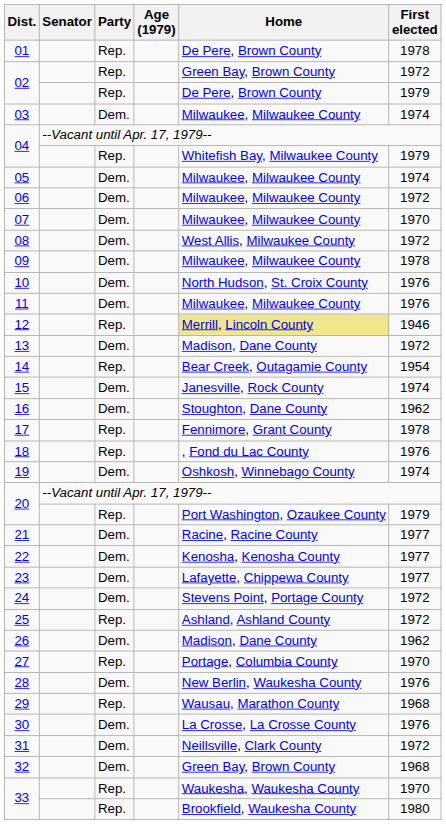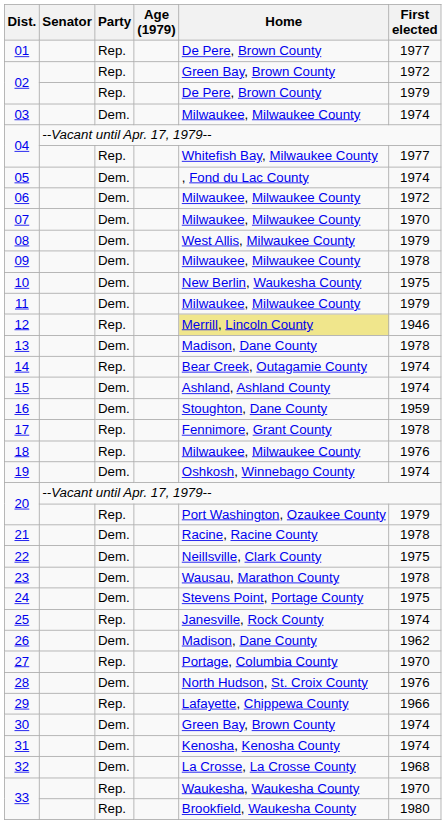 <table class="wikitable sortable">
 <tr>
 <th>Dist.</th>
 <th>Senator</th>
 <th>Party</th>
 <th>Age<br>(1979)</th>
 <th>Home</th>
 <th>First<br>elected</th>
 </tr>
 <tr>
 <td align="center"><a href='#'>01</a></td>
 <td></td>
 <td>Rep.</td>
 <td align="center"></td>
 <td><a href='#'>De Pere</a>, <a href='#'>Brown County</a></td>
-<td align="center">1978</td>
+<td align="center">1977</td>
 </tr>
 <tr>
 <td rowspan="2" align="center"><a href='#'>02</a></td>
 <td> </td>
 <td>Rep.</td>
 <td align="center"></td>
 <td><a href='#'>Green Bay</a>, <a href='#'>Brown County</a></td>
 <td align="center">1972</td>
 </tr>
 <tr>
 <td> </td>
 <td>Rep.</td>
 <td align="center"></td>
 <td><a href='#'>De Pere</a>, <a href='#'>Brown County</a></td>
 <td align="center">1979</td>
 </tr>
 <tr>
 <td align="center"><a href='#'>03</a></td>
 <td></td>
 <td>Dem.</td>
 <td align="center"></td>
 <td><a href='#'>Milwaukee</a>, <a href='#'>Milwaukee County</a></td>
 <td align="center">1974</td>
 </tr>
 <tr>
 <td rowspan="2" align="center"><a href='#'>04</a></td>
 <td colspan="5"><em>--Vacant until Apr. 17, 1979--</em></td>
 </tr>
 <tr>
 <td> </td>
 <td>Rep.</td>
 <td align="center"></td>
 <td><a href='#'>Whitefish Bay</a>, <a href='#'>Milwaukee County</a></td>
-<td align="center">1979</td>
+<td align="center">1977</td>
 </tr>
 <tr>
 <td align="center"><a href='#'>05</a></td>
 <td></td>
 <td>Dem.</td>
 <td align="center"></td>
-<td><a href='#'>Milwaukee</a>, <a href='#'>Milwaukee County</a></td>
+<td>, <a href='#'>Fond du Lac County</a></td>
 <td align="center">1974</td>
 </tr>
 <tr>
 <td align="center"><a href='#'>06</a></td>
 <td> </td>
 <td>Dem.</td>
 <td align="center"></td>
 <td><a href='#'>Milwaukee</a>, <a href='#'>Milwaukee County</a></td>
 <td align="center">1972</td>
 </tr>
 <tr>
 <td align="center"><a href='#'>07</a></td>
 <td></td>
 <td>Dem.</td>
 <td align="center"></td>
 <td><a href='#'>Milwaukee</a>, <a href='#'>Milwaukee County</a></td>
 <td align="center">1970</td>
 </tr>
 <tr>
 <td align="center"><a href='#'>08</a></td>
 <td></td>
 <td>Dem.</td>
 <td align="center"></td>
 <td><a href='#'>West Allis</a>, <a href='#'>Milwaukee County</a></td>
-<td align="center">1972</td>
+<td align="center">1979</td>
 </tr>
 <tr>
 <td align="center"><a href='#'>09</a></td>
 <td></td>
 <td>Dem.</td>
 <td align="center"></td>
 <td><a href='#'>Milwaukee</a>, <a href='#'>Milwaukee County</a></td>
 <td align="center">1978</td>
 </tr>
 <tr>
 <td align="center"><a href='#'>10</a></td>
 <td></td>
 <td>Dem.</td>
 <td align="center"></td>
-<td><a href='#'>North Hudson</a>, <a href='#'>St. Croix County</a></td>
-<td align="center">1976</td>
+<td><a href='#'>New Berlin</a>, <a href='#'>Waukesha County</a></td>
+<td align="center">1975</td>
 </tr>
 <tr>
 <td align="center"><a href='#'>11</a></td>
 <td></td>
 <td>Dem.</td>
 <td align="center"></td>
 <td><a href='#'>Milwaukee</a>, <a href='#'>Milwaukee County</a></td>
-<td align="center">1976</td>
+<td align="center">1979</td>
 </tr>
 <tr>
 <td align="center"><a href='#'>12</a></td>
 <td></td>
 <td>Rep.</td>
 <td align="center"></td>
 <td style="background: khaki;"><a href='#'>Merrill</a>, <a href='#'>Lincoln County</a></td>
 <td align="center">1946</td>
 </tr>
 <tr>
 <td align="center"><a href='#'>13</a></td>
 <td> </td>
 <td>Dem.</td>
 <td align="center"></td>
 <td><a href='#'>Madison</a>, <a href='#'>Dane County</a></td>
-<td align="center">1972</td>
+<td align="center">1978</td>
 </tr>
 <tr>
 <td align="center"><a href='#'>14</a></td>
 <td></td>
 <td>Rep.</td>
 <td align="center"></td>
 <td><a href='#'>Bear Creek</a>, <a href='#'>Outagamie County</a></td>
-<td align="center">1954</td>
+<td align="center">1974</td>
 </tr>
 <tr>
 <td align="center"><a href='#'>15</a></td>
 <td></td>
 <td>Dem.</td>
 <td align="center"></td>
-<td><a href='#'>Janesville</a>, <a href='#'>Rock County</a></td>
+<td><a href='#'>Ashland</a>, <a href='#'>Ashland County</a></td>
 <td align="center">1974</td>
 </tr>
 <tr>
 <td align="center"><a href='#'>16</a></td>
 <td></td>
 <td>Dem.</td>
 <td align="center"></td>
 <td><a href='#'>Stoughton</a>, <a href='#'>Dane County</a></td>
-<td align="center">1962</td>
+<td align="center">1959</td>
 </tr>
 <tr>
 <td align="center"><a href='#'>17</a></td>
 <td></td>
 <td>Rep.</td>
 <td align="center"></td>
 <td><a href='#'>Fennimore</a>, <a href='#'>Grant County</a></td>
 <td align="center">1978</td>
 </tr>
 <tr>
 <td align="center"><a href='#'>18</a></td>
 <td></td>
 <td>Rep.</td>
 <td align="center"></td>
-<td>, <a href='#'>Fond du Lac County</a></td>
+<td><a href='#'>Milwaukee</a>, <a href='#'>Milwaukee County</a></td>
 <td align="center">1976</td>
 </tr>
 <tr>
 <td align="center"><a href='#'>19</a></td>
 <td></td>
 <td>Dem.</td>
 <td align="center"></td>
 <td><a href='#'>Oshkosh</a>, <a href='#'>Winnebago County</a></td>
 <td align="center">1974</td>
 </tr>
 <tr>
 <td rowspan="2" align="center"><a href='#'>20</a></td>
 <td colspan="5"><em>--Vacant until Apr. 17, 1979--</em></td>
 </tr>
 <tr>
 <td> </td>
 <td>Rep.</td>
 <td align="center"></td>
 <td><a href='#'>Port Washington</a>, <a href='#'>Ozaukee County</a></td>
 <td align="center">1979</td>
 </tr>
 <tr>
 <td align="center"><a href='#'>21</a></td>
 <td></td>
 <td>Dem.</td>
 <td align="center"></td>
 <td><a href='#'>Racine</a>, <a href='#'>Racine County</a></td>
-<td align="center">1977</td>
+<td align="center">1978</td>
 </tr>
 <tr>
 <td align="center"><a href='#'>22</a></td>
 <td></td>
 <td>Dem.</td>
 <td align="center"></td>
-<td><a href='#'>Kenosha</a>, <a href='#'>Kenosha County</a></td>
-<td align="center">1977</td>
+<td><a href='#'>Neillsville</a>, <a href='#'>Clark County</a></td>
+<td align="center">1975</td>
 </tr>
 <tr>
 <td align="center"><a href='#'>23</a></td>
 <td></td>
 <td>Dem.</td>
 <td align="center"></td>
-<td><a href='#'>Lafayette</a>, <a href='#'>Chippewa County</a></td>
-<td align="center">1977</td>
+<td><a href='#'>Wausau</a>, <a href='#'>Marathon County</a></td>
+<td align="center">1978</td>
 </tr>
 <tr>
 <td align="center"><a href='#'>24</a></td>
 <td></td>
 <td>Dem.</td>
 <td align="center"></td>
 <td><a href='#'>Stevens Point</a>, <a href='#'>Portage County</a></td>
-<td align="center">1972</td>
+<td align="center">1975</td>
 </tr>
 <tr>
 <td align="center"><a href='#'>25</a></td>
 <td></td>
 <td>Rep.</td>
 <td align="center"></td>
-<td><a href='#'>Ashland</a>, <a href='#'>Ashland County</a></td>
-<td align="center">1972</td>
+<td><a href='#'>Janesville</a>, <a href='#'>Rock County</a></td>
+<td align="center">1974</td>
 </tr>
 <tr>
 <td align="center"><a href='#'>26</a></td>
 <td></td>
 <td>Dem.</td>
 <td align="center"></td>
 <td><a href='#'>Madison</a>, <a href='#'>Dane County</a></td>
 <td align="center">1962</td>
 </tr>
 <tr>
 <td align="center"><a href='#'>27</a></td>
 <td></td>
 <td>Rep.</td>
 <td align="center"></td>
 <td><a href='#'>Portage</a>, <a href='#'>Columbia County</a></td>
 <td align="center">1970</td>
 </tr>
 <tr>
 <td align="center"><a href='#'>28</a></td>
 <td></td>
 <td>Dem.</td>
 <td align="center"></td>
-<td><a href='#'>New Berlin</a>, <a href='#'>Waukesha County</a></td>
+<td><a href='#'>North Hudson</a>, <a href='#'>St. Croix County</a></td>
 <td align="center">1976</td>
 </tr>
 <tr>
 <td align="center"><a href='#'>29</a></td>
 <td></td>
 <td>Rep.</td>
 <td align="center"></td>
-<td><a href='#'>Wausau</a>, <a href='#'>Marathon County</a></td>
-<td align="center">1968</td>
+<td><a href='#'>Lafayette</a>, <a href='#'>Chippewa County</a></td>
+<td align="center">1966</td>
 </tr>
 <tr>
 <td align="center"><a href='#'>30</a></td>
 <td></td>
 <td>Dem.</td>
 <td align="center"></td>
-<td><a href='#'>La Crosse</a>, <a href='#'>La Crosse County</a></td>
-<td align="center">1976</td>
+<td><a href='#'>Green Bay</a>, <a href='#'>Brown County</a></td>
+<td align="center">1974</td>
 </tr>
 <tr>
 <td align="center"><a href='#'>31</a></td>
 <td></td>
 <td>Dem.</td>
 <td align="center"></td>
-<td><a href='#'>Neillsville</a>, <a href='#'>Clark County</a></td>
-<td align="center">1972</td>
+<td><a href='#'>Kenosha</a>, <a href='#'>Kenosha County</a></td>
+<td align="center">1974</td>
 </tr>
 <tr>
 <td align="center"><a href='#'>32</a></td>
 <td></td>
 <td>Dem.</td>
 <td align="center"></td>
-<td><a href='#'>Green Bay</a>, <a href='#'>Brown County</a></td>
+<td><a href='#'>La Crosse</a>, <a href='#'>La Crosse County</a></td>
 <td align="center">1968</td>
 </tr>
 <tr>
 <td rowspan="2" align="center"><a href='#'>33</a></td>
 <td> </td>
 <td>Rep.</td>
 <td align="center"></td>
 <td><a href='#'>Waukesha</a>, <a href='#'>Waukesha County</a></td>
 <td align="center">1970</td>
 </tr>
 <tr>
 <td> </td>
 <td>Rep.</td>
 <td align="center"></td>
 <td><a href='#'>Brookfield</a>, <a href='#'>Waukesha County</a></td>
 <td align="center">1980</td>
 </tr>
 </table>
